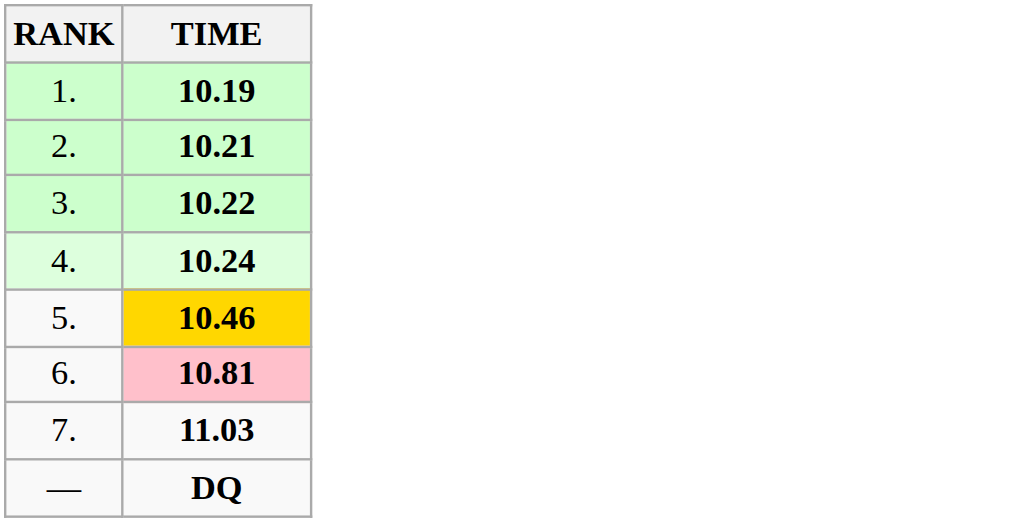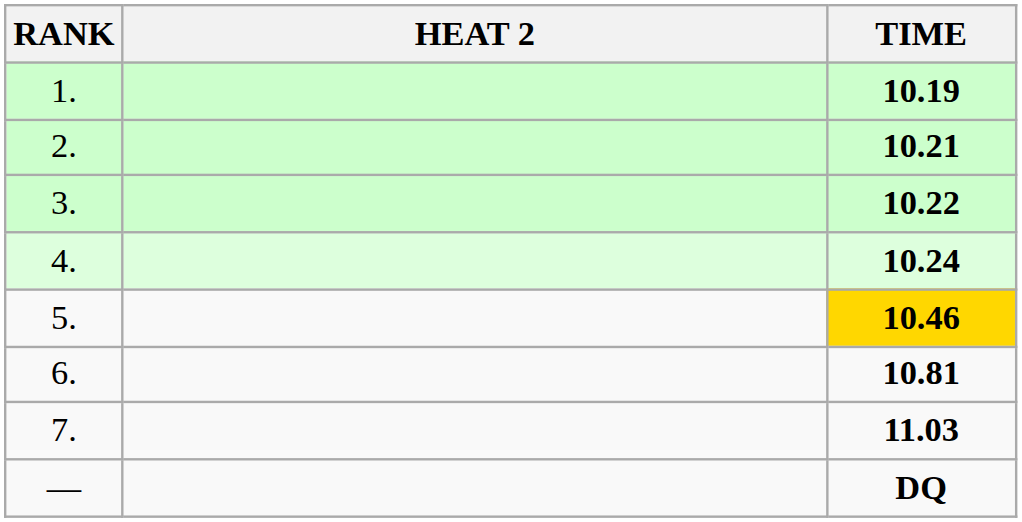 <table class="wikitable" style="border-collapse: collapse; font-size: 90%;">
 <tr>
 <th>RANK</th>
+<th style="width: 20em">HEAT 2</th>
 <th style="width: 5em">TIME</th>
 </tr>
 <tr style="background:#ccffcc;">
 <td align="center">1.</td>
+<td></td>
 <td align="center"><strong>10.19</strong></td>
 </tr>
 <tr style="background:#ccffcc;">
 <td align="center">2.</td>
+<td></td>
 <td align="center"><strong>10.21</strong></td>
 </tr>
 <tr style="background:#ccffcc;">
 <td align="center">3.</td>
+<td></td>
 <td align="center"><strong>10.22</strong></td>
 </tr>
 <tr style="background:#ddffdd;">
 <td align="center">4.</td>
+<td></td>
 <td align="center"><strong>10.24</strong></td>
 </tr>
 <tr>
 <td align="center">5.</td>
+<td></td>
 <td align="center" style="background: gold;"><strong>10.46</strong></td>
 </tr>
 <tr>
 <td align="center">6.</td>
-<td align="center" style="background: pink;"><strong>10.81</strong></td>
+<td></td>
+<td align="center"><strong>10.81</strong></td>
 </tr>
 <tr>
 <td align="center">7.</td>
+<td></td>
 <td align="center"><strong>11.03</strong></td>
 </tr>
 <tr>
 <td align="center">—</td>
+<td></td>
 <td align="center"><strong>DQ</strong></td>
 </tr>
 </table>
